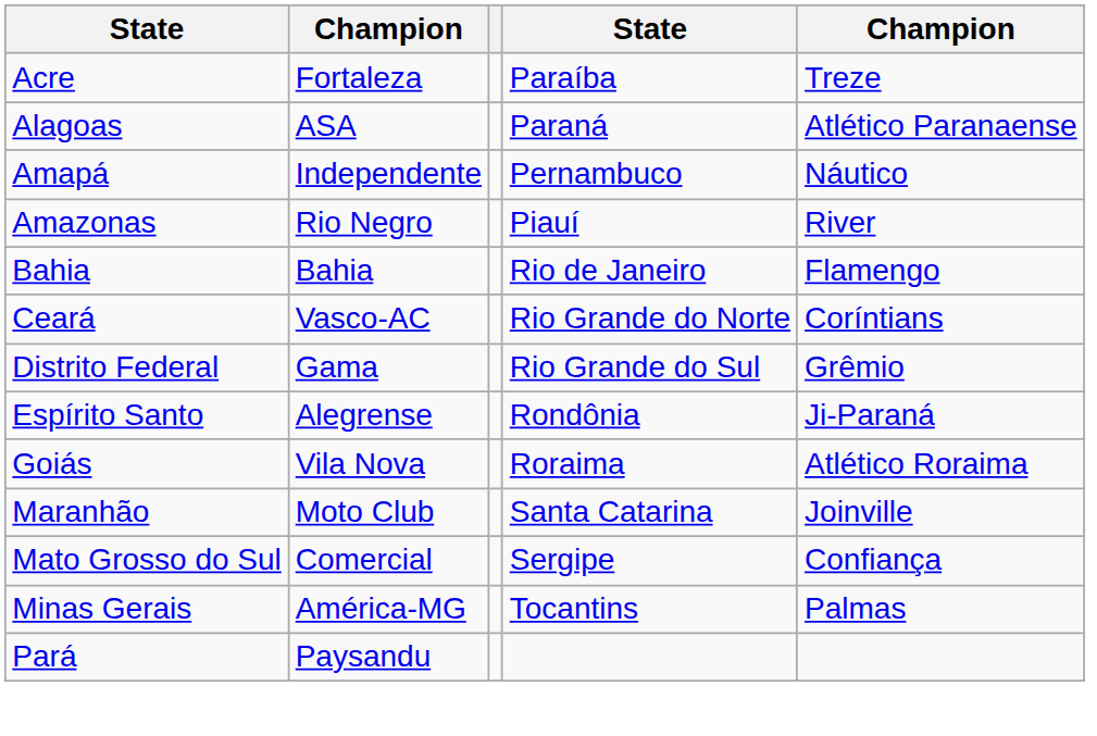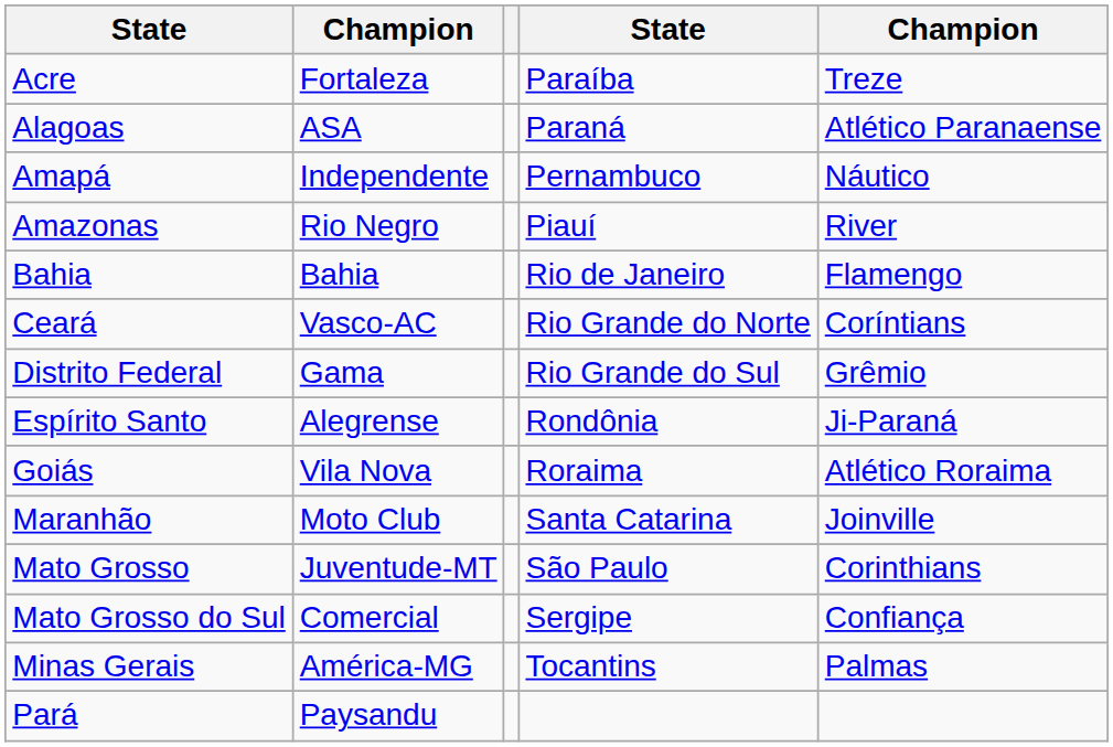 <table class="wikitable">
 <tr>
 <th>State</th>
 <th>Champion</th>
 <th></th>
 <th>State</th>
 <th>Champion</th>
 </tr>
 <tr>
 <td><a href='#'>Acre</a></td>
 <td><a href='#'>Fortaleza</a></td>
 <td></td>
 <td><a href='#'>Paraíba</a></td>
 <td><a href='#'>Treze</a></td>
 </tr>
 <tr>
 <td><a href='#'>Alagoas</a></td>
 <td><a href='#'>ASA</a></td>
 <td></td>
 <td><a href='#'>Paraná</a></td>
 <td><a href='#'>Atlético Paranaense</a></td>
 </tr>
 <tr>
 <td><a href='#'>Amapá</a></td>
 <td><a href='#'>Independente</a></td>
 <td></td>
 <td><a href='#'>Pernambuco</a></td>
 <td><a href='#'>Náutico</a></td>
 </tr>
 <tr>
 <td><a href='#'>Amazonas</a></td>
 <td><a href='#'>Rio Negro</a></td>
 <td></td>
 <td><a href='#'>Piauí</a></td>
 <td><a href='#'>River</a></td>
 </tr>
 <tr>
 <td><a href='#'>Bahia</a></td>
 <td><a href='#'>Bahia</a></td>
 <td></td>
 <td><a href='#'>Rio de Janeiro</a></td>
 <td><a href='#'>Flamengo</a></td>
 </tr>
 <tr>
 <td><a href='#'>Ceará</a></td>
 <td><a href='#'>Vasco-AC</a></td>
 <td></td>
 <td><a href='#'>Rio Grande do Norte</a></td>
 <td><a href='#'>Coríntians</a></td>
 </tr>
 <tr>
 <td><a href='#'>Distrito Federal</a></td>
 <td><a href='#'>Gama</a></td>
 <td></td>
 <td><a href='#'>Rio Grande do Sul</a></td>
 <td><a href='#'>Grêmio</a></td>
 </tr>
 <tr>
 <td><a href='#'>Espírito Santo</a></td>
 <td><a href='#'>Alegrense</a></td>
 <td></td>
 <td><a href='#'>Rondônia</a></td>
 <td><a href='#'>Ji-Paraná</a></td>
 </tr>
 <tr>
 <td><a href='#'>Goiás</a></td>
 <td><a href='#'>Vila Nova</a></td>
 <td></td>
 <td><a href='#'>Roraima</a></td>
 <td><a href='#'>Atlético Roraima</a></td>
 </tr>
 <tr>
 <td><a href='#'>Maranhão</a></td>
 <td><a href='#'>Moto Club</a></td>
 <td></td>
 <td><a href='#'>Santa Catarina</a></td>
 <td><a href='#'>Joinville</a></td>
 </tr>
 <tr>
+<td><a href='#'>Mato Grosso</a></td>
+<td><a href='#'>Juventude-MT</a></td>
+<td></td>
+<td><a href='#'>São Paulo</a></td>
+<td><a href='#'>Corinthians</a></td>
+</tr>
+<tr>
 <td><a href='#'>Mato Grosso do Sul</a></td>
 <td><a href='#'>Comercial</a></td>
 <td></td>
 <td><a href='#'>Sergipe</a></td>
 <td><a href='#'>Confiança</a></td>
 </tr>
 <tr>
 <td><a href='#'>Minas Gerais</a></td>
 <td><a href='#'>América-MG</a></td>
 <td></td>
 <td><a href='#'>Tocantins</a></td>
 <td><a href='#'>Palmas</a></td>
 </tr>
 <tr>
 <td><a href='#'>Pará</a></td>
 <td><a href='#'>Paysandu</a></td>
 <td></td>
 <td></td>
 <td></td>
 </tr>
 </table>
